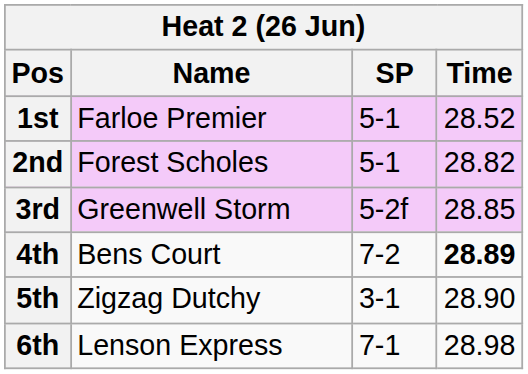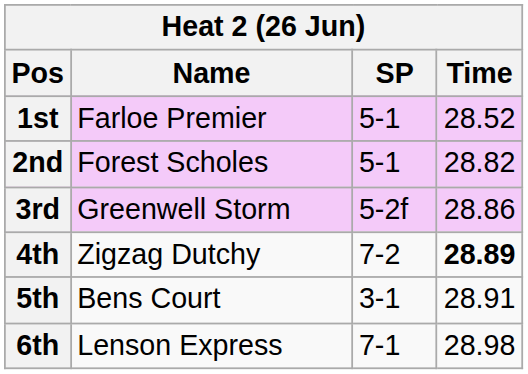 <table class="wikitable">
 <tr>
 <th colspan="6">Heat 2 (26 Jun)</th>
 </tr>
 <tr>
 <th width=20>Pos</th>
 <th width=150>Name</th>
 <th width=40>SP</th>
 <th width=40>Time</th>
 </tr>
 <tr style="background: #f4caf9;">
 <th>1st</th>
 <td>Farloe Premier</td>
 <td>5-1</td>
 <td>28.52</td>
 </tr>
 <tr style="background: #f4caf9;">
 <th>2nd</th>
 <td>Forest Scholes</td>
 <td>5-1</td>
 <td>28.82</td>
 </tr>
 <tr style="background: #f4caf9;">
 <th>3rd</th>
 <td>Greenwell Storm</td>
 <td>5-2f</td>
-<td>28.85</td>
+<td>28.86</td>
 </tr>
 <tr>
 <th>4th</th>
-<td>Bens Court</td>
+<td>Zigzag Dutchy</td>
 <td>7-2</td>
 <td><strong>28.89</strong></td>
 </tr>
 <tr>
 <th>5th</th>
-<td>Zigzag Dutchy</td>
+<td>Bens Court</td>
 <td>3-1</td>
-<td>28.90</td>
+<td>28.91</td>
 </tr>
 <tr>
 <th>6th</th>
 <td>Lenson Express</td>
 <td>7-1</td>
 <td>28.98</td>
 </tr>
 </table>
